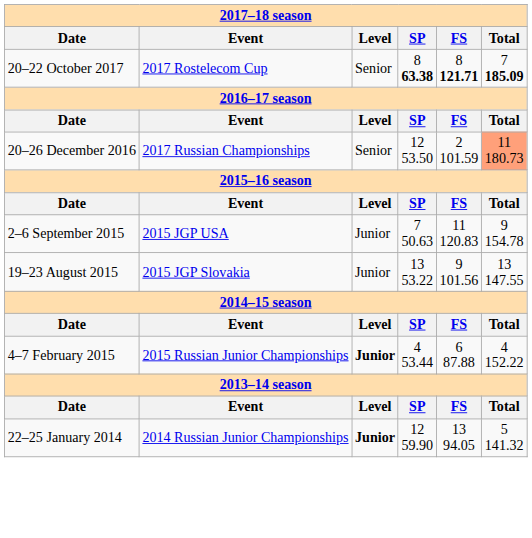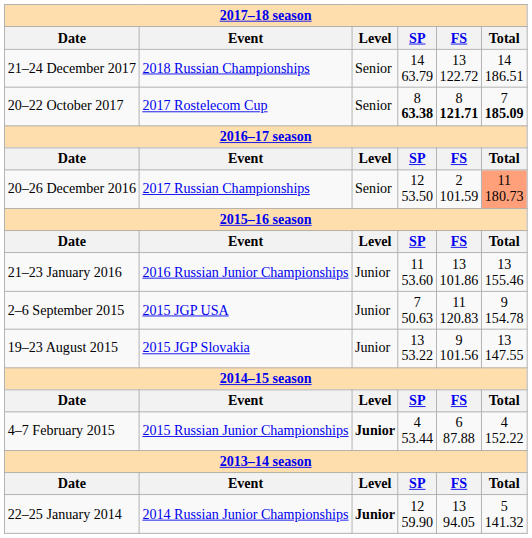 <table class="wikitable">
 <tr>
 <td style="background-color: #ffdead; " colspan=6 align=center><a href='#'><strong>2017–18 season</strong></a></td>
 </tr>
 <tr>
 <th>Date</th>
 <th>Event</th>
 <th>Level</th>
 <th><a href='#'>SP</a></th>
 <th><a href='#'>FS</a></th>
 <th>Total</th>
+</tr>
+<tr>
+<td>21–24 December 2017</td>
+<td><a href='#'>2018 Russian Championships</a></td>
+<td>Senior</td>
+<td align=center>14 <br> 63.79</td>
+<td align=center>13 <br> 122.72</td>
+<td align=center>14 <br> 186.51</td>
 </tr>
 <tr>
 <td>20–22 October 2017</td>
 <td><a href='#'>2017 Rostelecom Cup</a></td>
 <td>Senior</td>
 <td align=center>8 <br> <strong>63.38</strong></td>
 <td align=center>8 <br> <strong>121.71</strong></td>
 <td align=center>7 <br> <strong>185.09</strong></td>
 </tr>
 <tr>
 <td style="background-color: #ffdead; " colspan=6 align=center><a href='#'><strong>2016–17 season</strong></a></td>
 </tr>
 <tr>
 <th>Date</th>
 <th>Event</th>
 <th>Level</th>
 <th><a href='#'>SP</a></th>
 <th><a href='#'>FS</a></th>
 <th>Total</th>
 </tr>
 <tr>
 <td>20–26 December 2016</td>
 <td><a href='#'>2017 Russian Championships</a></td>
 <td>Senior</td>
 <td align=center>12 <br> 53.50</td>
 <td align=center>2 <br> 101.59</td>
 <td align=center style="background: lightsalmon;">11 <br> 180.73</td>
 </tr>
 <tr>
 <td style="background-color: #ffdead; " colspan=6 align=center><a href='#'><strong>2015–16 season</strong></a></td>
 </tr>
 <tr>
 <th>Date</th>
 <th>Event</th>
 <th>Level</th>
 <th><a href='#'>SP</a></th>
 <th><a href='#'>FS</a></th>
 <th>Total</th>
+</tr>
+<tr>
+<td>21–23 January 2016</td>
+<td><a href='#'>2016 Russian Junior Championships</a></td>
+<td>Junior</td>
+<td align=center>11 <br> 53.60</td>
+<td align=center>13 <br> 101.86</td>
+<td align=center>13 <br> 155.46</td>
 </tr>
 <tr>
 <td>2–6 September 2015</td>
 <td><a href='#'>2015 JGP USA</a></td>
 <td>Junior</td>
 <td align=center>7 <br> 50.63</td>
 <td align=center>11 <br> 120.83</td>
 <td align=center>9 <br> 154.78</td>
 </tr>
 <tr>
 <td>19–23 August 2015</td>
 <td><a href='#'>2015 JGP Slovakia</a></td>
 <td>Junior</td>
 <td align=center>13 <br> 53.22</td>
 <td align=center>9 <br> 101.56</td>
 <td align=center>13 <br> 147.55</td>
 </tr>
 <tr>
 <td style="background-color: #ffdead; " colspan=6 align=center><a href='#'><strong>2014–15 season</strong></a></td>
 </tr>
 <tr>
 <th>Date</th>
 <th>Event</th>
 <th>Level</th>
 <th><a href='#'>SP</a></th>
 <th><a href='#'>FS</a></th>
 <th>Total</th>
 </tr>
 <tr>
 <td>4–7 February 2015</td>
 <td><a href='#'>2015 Russian Junior Championships</a></td>
 <td><strong>Junior</strong></td>
 <td align=center>4 <br> 53.44</td>
 <td align=center>6 <br> 87.88</td>
 <td align=center>4 <br> 152.22</td>
 </tr>
 <tr>
 <td style="background-color: #ffdead; " colspan=6 align=center><a href='#'><strong>2013–14 season</strong></a></td>
 </tr>
 <tr>
 <th>Date</th>
 <th>Event</th>
 <th>Level</th>
 <th><a href='#'>SP</a></th>
 <th><a href='#'>FS</a></th>
 <th>Total</th>
 </tr>
 <tr>
 <td>22–25 January 2014</td>
 <td><a href='#'>2014 Russian Junior Championships</a></td>
 <td><strong>Junior</strong></td>
 <td align=center>12 <br> 59.90</td>
 <td align=center>13 <br> 94.05</td>
 <td align=center>5 <br> 141.32</td>
 </tr>
 </table>
